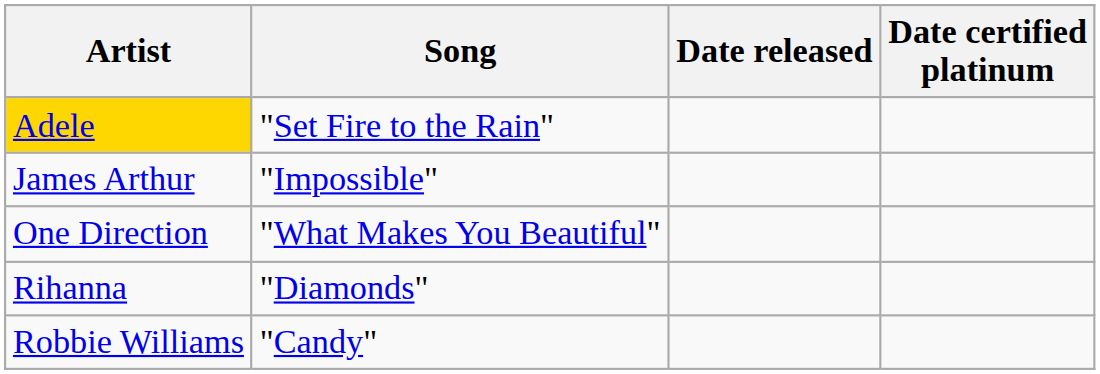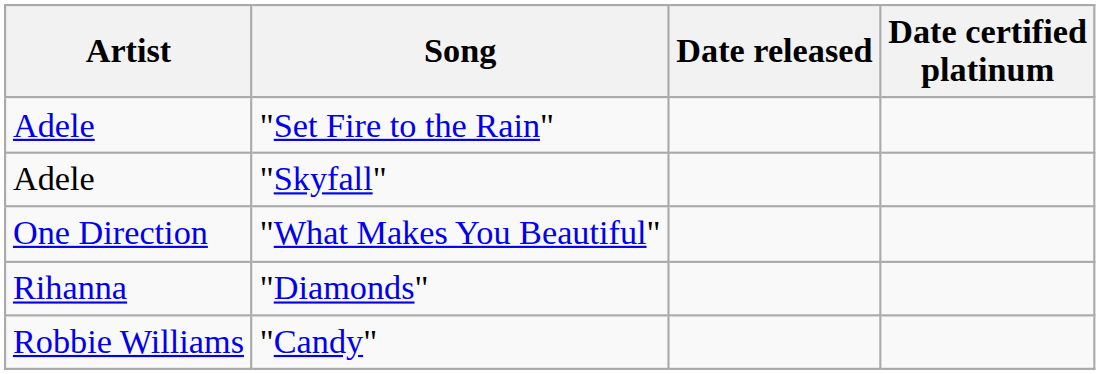 <table class="wikitable sortable">
 <tr>
 <th>Artist</th>
 <th>Song</th>
 <th>Date released</th>
 <th>Date certified<br>platinum</th>
 </tr>
 <tr>
-<td style="background: gold;"><a href='#'>Adele</a></td>
+<td><a href='#'>Adele</a></td>
 <td>"<a href='#'>Set Fire to the Rain</a>"</td>
 <td></td>
 <td></td>
 </tr>
 <tr>
-<td><a href='#'>James Arthur</a></td>
-<td>"<a href='#'>Impossible</a>"</td>
+<td>Adele</td>
+<td>"<a href='#'>Skyfall</a>"</td>
 <td></td>
 <td></td>
 </tr>
 <tr>
 <td><a href='#'>One Direction</a></td>
 <td>"<a href='#'>What Makes You Beautiful</a>"</td>
 <td></td>
 <td></td>
 </tr>
 <tr>
 <td><a href='#'>Rihanna</a></td>
 <td>"<a href='#'>Diamonds</a>"</td>
 <td></td>
 <td></td>
 </tr>
 <tr>
 <td><a href='#'>Robbie Williams</a></td>
 <td>"<a href='#'>Candy</a>"</td>
 <td></td>
 <td></td>
 </tr>
 </table>
